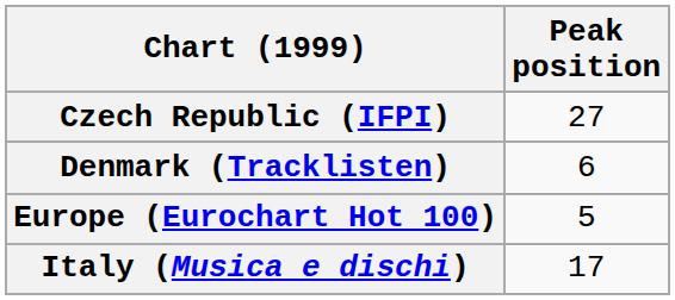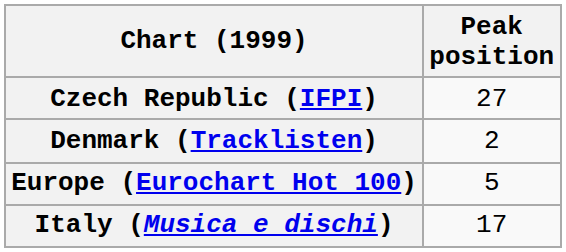 <table class="wikitable sortable plainrowheaders" style="text-align:center">
 <tr>
 <th>Chart (1999)</th>
 <th>Peak<br>position</th>
 </tr>
 <tr>
 </tr>
 <tr>
 </tr>
 <tr>
 </tr>
 <tr>
 </tr>
 <tr>
 </tr>
 <tr>
 <th scope="row">Czech Republic (<a href='#'>IFPI</a>)</th>
 <td>27</td>
 </tr>
 <tr>
 <th scope="row">Denmark (<a href='#'>Tracklisten</a>)</th>
-<td>6</td>
+<td>2</td>
 </tr>
 <tr>
 <th scope="row">Europe (<a href='#'>Eurochart Hot 100</a>)</th>
 <td>5</td>
 </tr>
 <tr>
 </tr>
 <tr>
 </tr>
 <tr>
 </tr>
 <tr>
 </tr>
 <tr>
 <th scope="row">Italy (<em><a href='#'>Musica e dischi</a></em>)</th>
 <td>17</td>
 </tr>
 <tr>
 </tr>
 <tr>
 </tr>
 <tr>
 </tr>
 <tr>
 </tr>
 <tr>
 </tr>
 <tr>
 </tr>
 <tr>
 </tr>
 <tr>
 </tr>
 <tr>
 </tr>
 </table>
